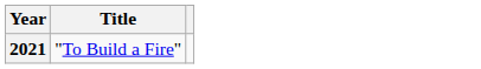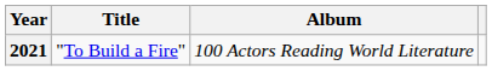 <table class="wikitable plainrowheaders">
 <tr>
 <th scope="col">Year</th>
 <th scope="col">Title</th>
+<th scope="col">Album</th>
 <th scope="col" class="unsortable"></th>
 </tr>
 <tr>
 <th scope="row">2021</th>
 <td>"<a href='#'>To Build a Fire</a>"</td>
+<td><em>100 Actors Reading World Literature</em></td>
 <td style="text-align:center"></td>
 </tr>
 </table>
